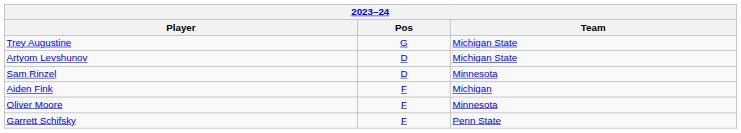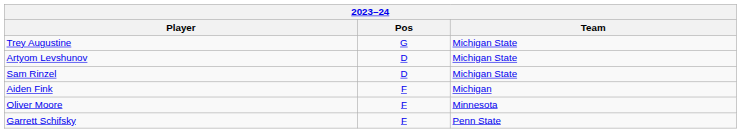 <table class="wikitable" width=95%>
 <tr>
 <th colspan=3><a href='#'>2023–24</a></th>
 </tr>
 <tr>
 <th>Player</th>
 <th>Pos</th>
 <th>Team</th>
 </tr>
 <tr>
 <td><a href='#'>Trey Augustine</a></td>
 <td style="text-align:center;"><a href='#'>G</a></td>
 <td><a href='#'>Michigan State</a></td>
 </tr>
 <tr>
 <td><a href='#'>Artyom Levshunov</a></td>
 <td style="text-align:center;"><a href='#'>D</a></td>
 <td><a href='#'>Michigan State</a></td>
 </tr>
 <tr>
 <td><a href='#'>Sam Rinzel</a></td>
 <td style="text-align:center;"><a href='#'>D</a></td>
-<td><a href='#'>Minnesota</a></td>
+<td><a href='#'>Michigan State</a></td>
 </tr>
 <tr>
 <td><a href='#'>Aiden Fink</a></td>
 <td style="text-align:center;"><a href='#'>F</a></td>
 <td><a href='#'>Michigan</a></td>
 </tr>
 <tr>
 <td><a href='#'>Oliver Moore</a></td>
 <td style="text-align:center;"><a href='#'>F</a></td>
 <td><a href='#'>Minnesota</a></td>
 </tr>
 <tr>
 <td><a href='#'>Garrett Schifsky</a></td>
 <td style="text-align:center;"><a href='#'>F</a></td>
 <td><a href='#'>Penn State</a></td>
 </tr>
 </table>
